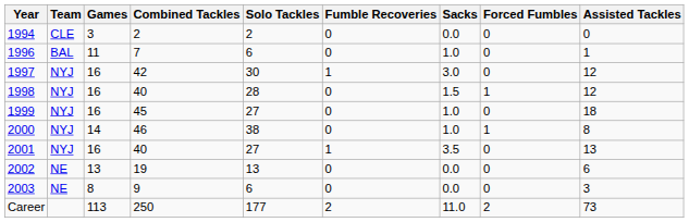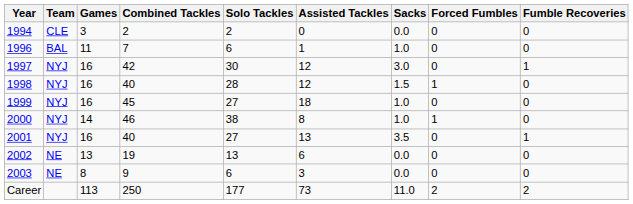 <table class="wikitable">
 <tr>
 <th>Year</th>
 <th>Team</th>
 <th>Games</th>
 <th>Combined Tackles</th>
 <th>Solo Tackles</th>
-<th>Fumble Recoveries</th>
+<th>Assisted Tackles</th>
 <th>Sacks</th>
 <th>Forced Fumbles</th>
-<th>Assisted Tackles</th>
+<th>Fumble Recoveries</th>
 </tr>
 <tr>
 <td><a href='#'>1994</a></td>
 <td><a href='#'>CLE</a></td>
 <td>3</td>
 <td>2</td>
 <td>2</td>
 <td>0</td>
 <td>0.0</td>
 <td>0</td>
 <td>0</td>
 </tr>
 <tr>
 <td><a href='#'>1996</a></td>
 <td><a href='#'>BAL</a></td>
 <td>11</td>
 <td>7</td>
 <td>6</td>
-<td>0</td>
+<td>1</td>
 <td>1.0</td>
 <td>0</td>
-<td>1</td>
+<td>0</td>
 </tr>
 <tr>
 <td><a href='#'>1997</a></td>
 <td><a href='#'>NYJ</a></td>
 <td>16</td>
 <td>42</td>
 <td>30</td>
-<td>1</td>
+<td>12</td>
 <td>3.0</td>
 <td>0</td>
-<td>12</td>
+<td>1</td>
 </tr>
 <tr>
 <td><a href='#'>1998</a></td>
 <td><a href='#'>NYJ</a></td>
 <td>16</td>
 <td>40</td>
 <td>28</td>
-<td>0</td>
+<td>12</td>
 <td>1.5</td>
 <td>1</td>
-<td>12</td>
+<td>0</td>
 </tr>
 <tr>
 <td><a href='#'>1999</a></td>
 <td><a href='#'>NYJ</a></td>
 <td>16</td>
 <td>45</td>
 <td>27</td>
-<td>0</td>
+<td>18</td>
 <td>1.0</td>
 <td>0</td>
-<td>18</td>
+<td>0</td>
 </tr>
 <tr>
 <td><a href='#'>2000</a></td>
 <td><a href='#'>NYJ</a></td>
 <td>14</td>
 <td>46</td>
 <td>38</td>
-<td>0</td>
+<td>8</td>
 <td>1.0</td>
 <td>1</td>
-<td>8</td>
+<td>0</td>
 </tr>
 <tr>
 <td><a href='#'>2001</a></td>
 <td><a href='#'>NYJ</a></td>
 <td>16</td>
 <td>40</td>
 <td>27</td>
-<td>1</td>
+<td>13</td>
 <td>3.5</td>
 <td>0</td>
-<td>13</td>
+<td>1</td>
 </tr>
 <tr>
 <td><a href='#'>2002</a></td>
 <td><a href='#'>NE</a></td>
 <td>13</td>
 <td>19</td>
 <td>13</td>
-<td>0</td>
+<td>6</td>
 <td>0.0</td>
 <td>0</td>
-<td>6</td>
+<td>0</td>
 </tr>
 <tr>
 <td><a href='#'>2003</a></td>
 <td><a href='#'>NE</a></td>
 <td>8</td>
 <td>9</td>
 <td>6</td>
-<td>0</td>
+<td>3</td>
 <td>0.0</td>
 <td>0</td>
-<td>3</td>
+<td>0</td>
 </tr>
 <tr>
 <td>Career</td>
 <td></td>
 <td>113</td>
 <td>250</td>
 <td>177</td>
-<td>2</td>
+<td>73</td>
 <td>11.0</td>
 <td>2</td>
-<td>73</td>
+<td>2</td>
 </tr>
 </table>
